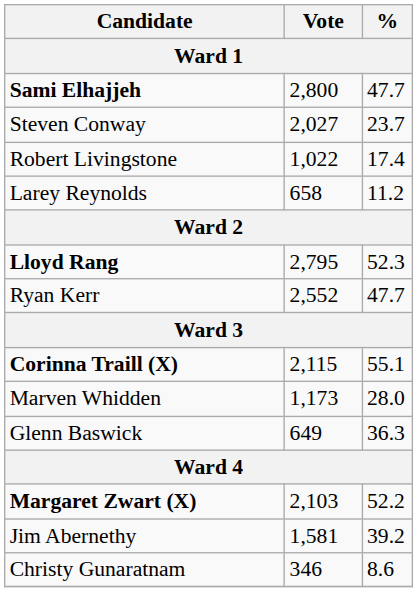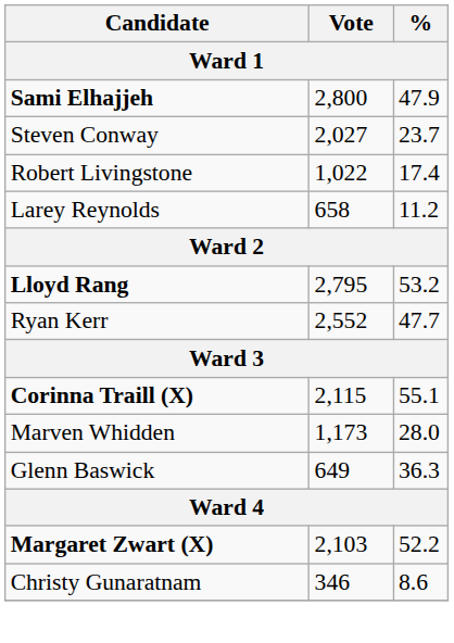 <table class="wikitable">
 <tr>
 <th bgcolor="#DDDDFF" width="200px">Candidate</th>
 <th bgcolor="#DDDDFF" width="50px">Vote</th>
 <th bgcolor="#DDDDFF" width="30px">%</th>
 </tr>
 <tr>
 <th colspan="3">Ward 1</th>
 </tr>
 <tr>
 <td><strong>Sami Elhajjeh</strong></td>
 <td>2,800</td>
-<td>47.7</td>
+<td>47.9</td>
 </tr>
 <tr>
 <td>Steven Conway</td>
 <td>2,027</td>
 <td>23.7</td>
 </tr>
 <tr>
 <td>Robert Livingstone</td>
 <td>1,022</td>
 <td>17.4</td>
 </tr>
 <tr>
 <td>Larey Reynolds</td>
 <td>658</td>
 <td>11.2</td>
 </tr>
 <tr>
 <th colspan="3">Ward 2</th>
 </tr>
 <tr>
 <td><strong>Lloyd Rang</strong></td>
 <td>2,795</td>
-<td>52.3</td>
+<td>53.2</td>
 </tr>
 <tr>
 <td>Ryan Kerr</td>
 <td>2,552</td>
 <td>47.7</td>
 </tr>
 <tr>
 <th colspan="3">Ward 3</th>
 </tr>
 <tr>
 <td><strong>Corinna Traill (X)</strong></td>
 <td>2,115</td>
 <td>55.1</td>
 </tr>
 <tr>
 <td>Marven Whidden</td>
 <td>1,173</td>
 <td>28.0</td>
 </tr>
 <tr>
 <td>Glenn Baswick</td>
 <td>649</td>
 <td>36.3</td>
 </tr>
 <tr>
 <th colspan="3">Ward 4</th>
 </tr>
 <tr>
 <td><strong>Margaret Zwart (X)</strong></td>
 <td>2,103</td>
 <td>52.2</td>
 </tr>
 <tr>
-<td>Jim Abernethy</td>
-<td>1,581</td>
-<td>39.2</td>
-</tr>
-<tr>
 <td>Christy Gunaratnam</td>
 <td>346</td>
 <td>8.6</td>
 </tr>
 <tr>
 </tr>
 </table>
